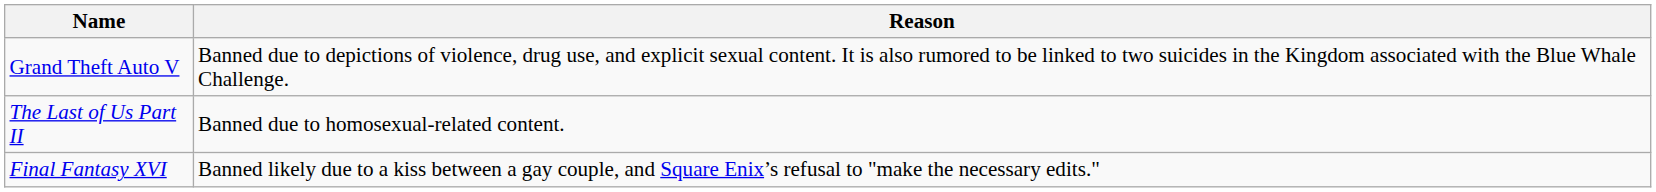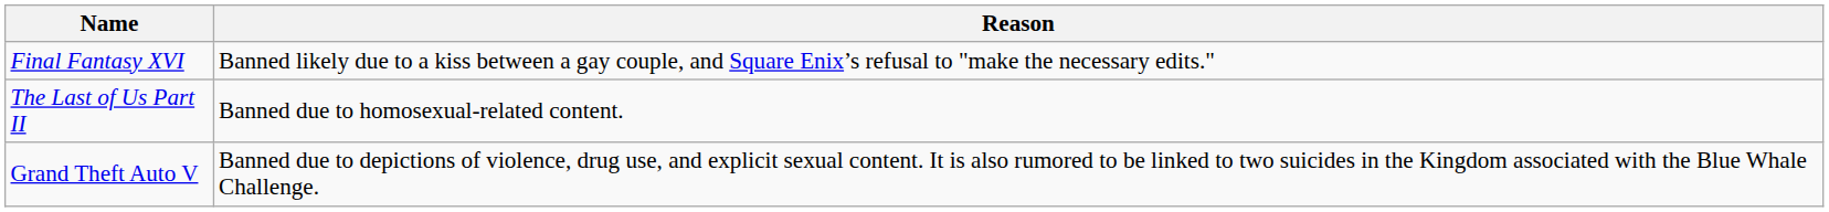 <table class="wikitable">
 <tr>
 <th>Name</th>
 <th>Reason</th>
 </tr>
 <tr>
-<td><a href='#'>Grand Theft Auto V</a></td>
-<td>Banned due to depictions of violence, drug use, and explicit sexual content. It is also rumored to be linked to two suicides in the Kingdom associated with the Blue Whale Challenge.</td>
+<td><em><a href='#'>Final Fantasy XVI</a></em></td>
+<td>Banned likely due to a kiss between a gay couple, and <a href='#'>Square Enix</a>’s refusal to "make the necessary edits."</td>
 </tr>
 <tr>
 <td><em><a href='#'>The Last of Us Part II</a></em></td>
 <td>Banned due to homosexual-related content.</td>
 </tr>
 <tr>
-<td><em><a href='#'>Final Fantasy XVI</a></em></td>
-<td>Banned likely due to a kiss between a gay couple, and <a href='#'>Square Enix</a>’s refusal to "make the necessary edits."</td>
+<td><a href='#'>Grand Theft Auto V</a></td>
+<td>Banned due to depictions of violence, drug use, and explicit sexual content. It is also rumored to be linked to two suicides in the Kingdom associated with the Blue Whale Challenge.</td>
 </tr>
 </table>
